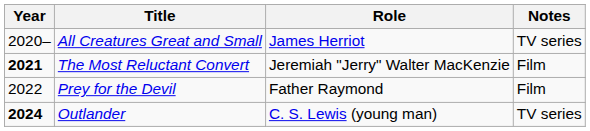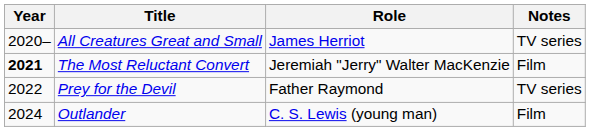 <table class="wikitable sortable">
 <tr>
 <th>Year</th>
 <th>Title</th>
 <th>Role</th>
 <th class="unsortable">Notes</th>
 </tr>
 <tr>
 <td>2020–</td>
 <td><em><a href='#'>All Creatures Great and Small</a></em></td>
 <td><a href='#'>James Herriot</a></td>
 <td>TV series</td>
 </tr>
 <tr>
 <td><strong>2021</strong></td>
 <td><em><a href='#'>The Most Reluctant Convert</a></em></td>
 <td>Jeremiah "Jerry" Walter MacKenzie</td>
 <td>Film</td>
 </tr>
 <tr>
 <td>2022</td>
 <td><em><a href='#'>Prey for the Devil</a></em></td>
 <td>Father Raymond</td>
+<td>TV series</td>
+</tr>
+<tr>
+<td>2024</td>
+<td><em><a href='#'>Outlander</a></em></td>
+<td><a href='#'>C. S. Lewis</a> (young man)</td>
 <td>Film</td>
 </tr>
-<tr>
-<td><strong>2024</strong></td>
-<td><em><a href='#'>Outlander</a></em></td>
-<td><a href='#'>C. S. Lewis</a> (young man)</td>
-<td>TV series</td>
-</tr>
 </table>
